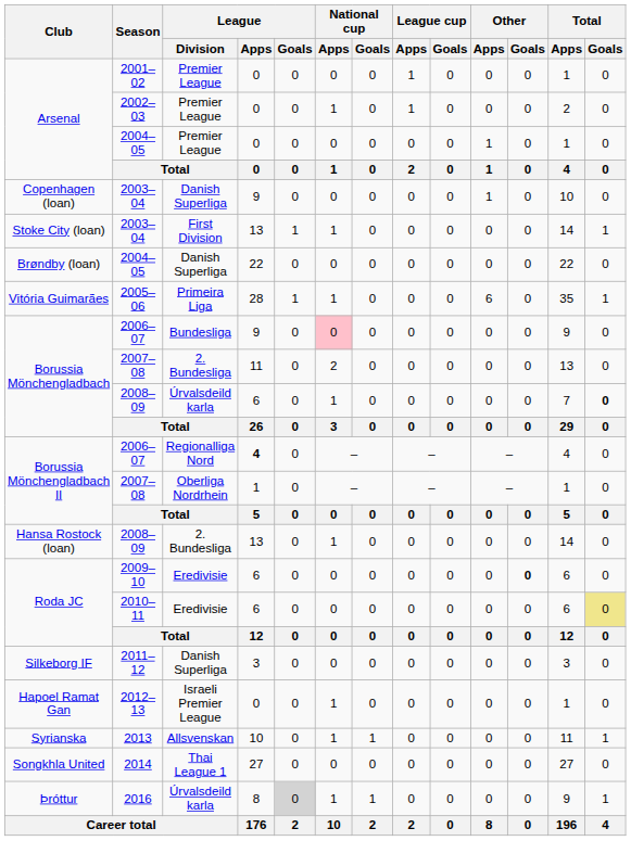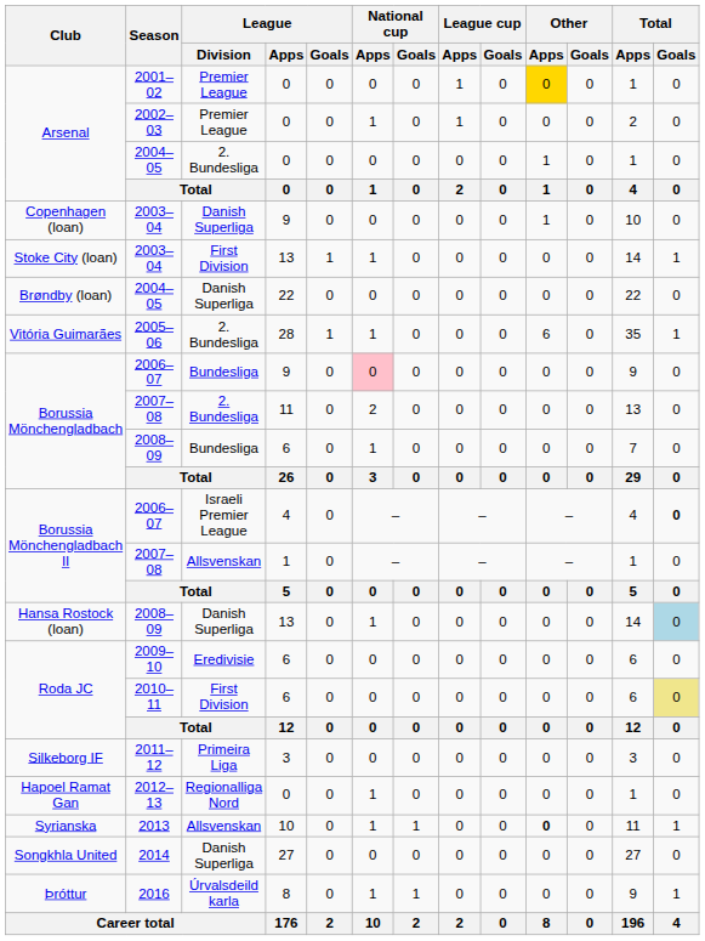 <table class="wikitable" style="text-align:center">
 <tr>
 <th rowspan="2">Club</th>
 <th rowspan="2">Season</th>
 <th colspan="3">League</th>
 <th colspan="2">National cup</th>
 <th colspan="2">League cup</th>
 <th colspan="2">Other</th>
 <th colspan="2">Total</th>
 </tr>
 <tr>
 <th>Division</th>
 <th>Apps</th>
 <th>Goals</th>
 <th>Apps</th>
 <th>Goals</th>
 <th>Apps</th>
 <th>Goals</th>
 <th>Apps</th>
 <th>Goals</th>
 <th>Apps</th>
 <th>Goals</th>
 </tr>
 <tr>
 <td rowspan="4"><a href='#'>Arsenal</a></td>
 <td><a href='#'>2001–02</a></td>
 <td><a href='#'>Premier League</a></td>
 <td>0</td>
 <td>0</td>
 <td>0</td>
 <td>0</td>
 <td>1</td>
 <td>0</td>
-<td>0</td>
+<td style="background: gold;">0</td>
 <td>0</td>
 <td>1</td>
 <td>0</td>
 </tr>
 <tr>
 <td><a href='#'>2002–03</a></td>
 <td>Premier League</td>
 <td>0</td>
 <td>0</td>
 <td>1</td>
 <td>0</td>
 <td>1</td>
 <td>0</td>
 <td>0</td>
 <td>0</td>
 <td>2</td>
 <td>0</td>
 </tr>
 <tr>
 <td><a href='#'>2004–05</a></td>
-<td>Premier League</td>
+<td>2. Bundesliga</td>
 <td>0</td>
 <td>0</td>
 <td>0</td>
 <td>0</td>
 <td>0</td>
 <td>0</td>
 <td>1</td>
 <td>0</td>
 <td>1</td>
 <td>0</td>
 </tr>
 <tr>
 <th colspan="2">Total</th>
 <th>0</th>
 <th>0</th>
 <th>1</th>
 <th>0</th>
 <th>2</th>
 <th>0</th>
 <th>1</th>
 <th>0</th>
 <th>4</th>
 <th>0</th>
 </tr>
 <tr>
 <td><a href='#'>Copenhagen</a> (loan)</td>
 <td><a href='#'>2003–04</a></td>
 <td><a href='#'>Danish Superliga</a></td>
 <td>9</td>
 <td>0</td>
 <td>0</td>
 <td>0</td>
 <td>0</td>
 <td>0</td>
 <td>1</td>
 <td>0</td>
 <td>10</td>
 <td>0</td>
 </tr>
 <tr>
 <td><a href='#'>Stoke City</a> (loan)</td>
 <td><a href='#'>2003–04</a></td>
 <td><a href='#'>First Division</a></td>
 <td>13</td>
 <td>1</td>
 <td>1</td>
 <td>0</td>
 <td>0</td>
 <td>0</td>
 <td>0</td>
 <td>0</td>
 <td>14</td>
 <td>1</td>
 </tr>
 <tr>
 <td><a href='#'>Brøndby</a> (loan)</td>
 <td><a href='#'>2004–05</a></td>
 <td>Danish Superliga</td>
 <td>22</td>
 <td>0</td>
 <td>0</td>
 <td>0</td>
 <td>0</td>
 <td>0</td>
 <td>0</td>
 <td>0</td>
 <td>22</td>
 <td>0</td>
 </tr>
 <tr>
 <td><a href='#'>Vitória Guimarães</a></td>
 <td><a href='#'>2005–06</a></td>
-<td><a href='#'>Primeira Liga</a></td>
+<td>2. Bundesliga</td>
 <td>28</td>
 <td>1</td>
 <td>1</td>
 <td>0</td>
 <td>0</td>
 <td>0</td>
 <td>6</td>
 <td>0</td>
 <td>35</td>
 <td>1</td>
 </tr>
 <tr>
 <td rowspan="4"><a href='#'>Borussia Mönchengladbach</a></td>
 <td><a href='#'>2006–07</a></td>
 <td><a href='#'>Bundesliga</a></td>
 <td>9</td>
 <td>0</td>
 <td style="background: pink;">0</td>
 <td>0</td>
 <td>0</td>
 <td>0</td>
 <td>0</td>
 <td>0</td>
 <td>9</td>
 <td>0</td>
 </tr>
 <tr>
 <td><a href='#'>2007–08</a></td>
 <td><a href='#'>2. Bundesliga</a></td>
 <td>11</td>
 <td>0</td>
 <td>2</td>
 <td>0</td>
 <td>0</td>
 <td>0</td>
 <td>0</td>
 <td>0</td>
 <td>13</td>
 <td>0</td>
 </tr>
 <tr>
 <td><a href='#'>2008–09</a></td>
-<td><a href='#'>Úrvalsdeild karla</a></td>
+<td>Bundesliga</td>
 <td>6</td>
 <td>0</td>
 <td>1</td>
 <td>0</td>
 <td>0</td>
 <td>0</td>
 <td>0</td>
 <td>0</td>
 <td>7</td>
-<td><strong>0</strong></td>
+<td>0</td>
 </tr>
 <tr>
 <th colspan="2">Total</th>
 <th>26</th>
 <th>0</th>
 <th>3</th>
 <th>0</th>
 <th>0</th>
 <th>0</th>
 <th>0</th>
 <th>0</th>
 <th>29</th>
 <th>0</th>
 </tr>
 <tr>
 <td rowspan="3"><a href='#'>Borussia Mönchengladbach II</a></td>
 <td><a href='#'>2006–07</a></td>
-<td><a href='#'>Regionalliga Nord</a></td>
-<td><strong>4</strong></td>
+<td>Israeli Premier League</td>
+<td>4</td>
 <td>0</td>
 <td colspan="2">–</td>
 <td colspan="2">–</td>
 <td colspan="2">–</td>
 <td>4</td>
-<td>0</td>
+<td><strong>0</strong></td>
 </tr>
 <tr>
 <td><a href='#'>2007–08</a></td>
-<td><a href='#'>Oberliga Nordrhein</a></td>
+<td><a href='#'>Allsvenskan</a></td>
 <td>1</td>
 <td>0</td>
 <td colspan="2">–</td>
 <td colspan="2">–</td>
 <td colspan="2">–</td>
 <td>1</td>
 <td>0</td>
 </tr>
 <tr>
 <th colspan="2">Total</th>
 <th>5</th>
 <th>0</th>
 <th>0</th>
 <th>0</th>
 <th>0</th>
 <th>0</th>
 <th>0</th>
 <th>0</th>
 <th>5</th>
 <th>0</th>
 </tr>
 <tr>
 <td><a href='#'>Hansa Rostock</a> (loan)</td>
 <td><a href='#'>2008–09</a></td>
-<td>2. Bundesliga</td>
+<td>Danish Superliga</td>
 <td>13</td>
 <td>0</td>
 <td>1</td>
 <td>0</td>
 <td>0</td>
 <td>0</td>
 <td>0</td>
 <td>0</td>
 <td>14</td>
-<td>0</td>
+<td style="background: lightblue;">0</td>
 </tr>
 <tr>
 <td rowspan="3"><a href='#'>Roda JC</a></td>
 <td><a href='#'>2009–10</a></td>
 <td><a href='#'>Eredivisie</a></td>
 <td>6</td>
 <td>0</td>
 <td>0</td>
 <td>0</td>
 <td>0</td>
 <td>0</td>
 <td>0</td>
-<td><strong>0</strong></td>
+<td>0</td>
 <td>6</td>
 <td>0</td>
 </tr>
 <tr>
 <td><a href='#'>2010–11</a></td>
-<td>Eredivisie</td>
+<td><a href='#'>First Division</a></td>
 <td>6</td>
 <td>0</td>
 <td>0</td>
 <td>0</td>
 <td>0</td>
 <td>0</td>
 <td>0</td>
 <td>0</td>
 <td>6</td>
 <td style="background: khaki;">0</td>
 </tr>
 <tr>
 <th colspan="2">Total</th>
 <th>12</th>
 <th>0</th>
 <th>0</th>
 <th>0</th>
 <th>0</th>
 <th>0</th>
 <th>0</th>
 <th>0</th>
 <th>12</th>
 <th>0</th>
 </tr>
 <tr>
 <td><a href='#'>Silkeborg IF</a></td>
 <td><a href='#'>2011–12</a></td>
-<td>Danish Superliga</td>
+<td><a href='#'>Primeira Liga</a></td>
 <td>3</td>
 <td>0</td>
 <td>0</td>
 <td>0</td>
 <td>0</td>
 <td>0</td>
 <td>0</td>
 <td>0</td>
 <td>3</td>
 <td>0</td>
 </tr>
 <tr>
 <td><a href='#'>Hapoel Ramat Gan</a></td>
 <td><a href='#'>2012–13</a></td>
-<td>Israeli Premier League</td>
+<td><a href='#'>Regionalliga Nord</a></td>
 <td>0</td>
 <td>0</td>
 <td>1</td>
 <td>0</td>
 <td>0</td>
 <td>0</td>
 <td>0</td>
 <td>0</td>
 <td>1</td>
 <td>0</td>
 </tr>
 <tr>
 <td><a href='#'>Syrianska</a></td>
 <td><a href='#'>2013</a></td>
 <td><a href='#'>Allsvenskan</a></td>
 <td>10</td>
 <td>0</td>
 <td>1</td>
 <td>1</td>
 <td>0</td>
 <td>0</td>
-<td>0</td>
+<td><strong>0</strong></td>
 <td>0</td>
 <td>11</td>
 <td>1</td>
 </tr>
 <tr>
 <td><a href='#'>Songkhla United</a></td>
 <td><a href='#'>2014</a></td>
-<td><a href='#'>Thai League 1</a></td>
+<td>Danish Superliga</td>
 <td>27</td>
 <td>0</td>
 <td>0</td>
 <td>0</td>
 <td>0</td>
 <td>0</td>
 <td>0</td>
 <td>0</td>
 <td>27</td>
 <td>0</td>
 </tr>
 <tr>
 <td><a href='#'>Þróttur</a></td>
 <td><a href='#'>2016</a></td>
 <td><a href='#'>Úrvalsdeild karla</a></td>
 <td>8</td>
-<td style="background: lightgrey;">0</td>
+<td>0</td>
 <td>1</td>
 <td>1</td>
 <td>0</td>
 <td>0</td>
 <td>0</td>
 <td>0</td>
 <td>9</td>
 <td>1</td>
 </tr>
 <tr>
 <th colspan="3">Career total</th>
 <th>176</th>
 <th>2</th>
 <th>10</th>
 <th>2</th>
 <th>2</th>
 <th>0</th>
 <th>8</th>
 <th>0</th>
 <th>196</th>
 <th>4</th>
 </tr>
 </table>
